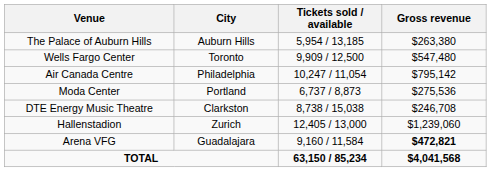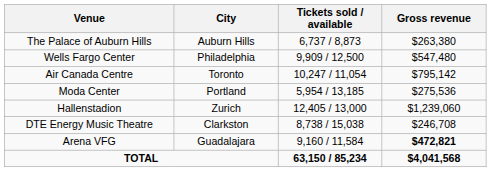 <table class="wikitable" style="text-align:center">
 <tr>
 <th style="width:250px;">Venue</th>
 <th style="width:150px;">City</th>
 <th style="width:150px;">Tickets sold / available</th>
 <th style="width:150px;">Gross revenue</th>
 </tr>
 <tr>
 <td>The Palace of Auburn Hills</td>
 <td>Auburn Hills</td>
-<td>5,954 / 13,185</td>
+<td>6,737 / 8,873</td>
 <td>$263,380</td>
 </tr>
 <tr>
 <td>Wells Fargo Center</td>
-<td>Toronto</td>
+<td>Philadelphia</td>
 <td>9,909 / 12,500</td>
 <td>$547,480</td>
 </tr>
 <tr>
 <td>Air Canada Centre</td>
-<td>Philadelphia</td>
+<td>Toronto</td>
 <td>10,247 / 11,054</td>
 <td>$795,142</td>
 </tr>
 <tr>
 <td>Moda Center</td>
 <td>Portland</td>
-<td>6,737 / 8,873</td>
+<td>5,954 / 13,185</td>
 <td>$275,536</td>
+</tr>
+<tr>
+<td>Hallenstadion</td>
+<td>Zurich</td>
+<td>12,405 / 13,000</td>
+<td>$1,239,060</td>
 </tr>
 <tr>
 <td>DTE Energy Music Theatre</td>
 <td>Clarkston</td>
 <td>8,738 / 15,038</td>
 <td>$246,708</td>
-</tr>
-<tr>
-<td>Hallenstadion</td>
-<td>Zurich</td>
-<td>12,405 / 13,000</td>
-<td>$1,239,060</td>
 </tr>
 <tr>
 <td>Arena VFG</td>
 <td>Guadalajara</td>
 <td>9,160 / 11,584</td>
 <td><strong>$472,821</strong></td>
 </tr>
 <tr>
 <td colspan="2"><strong>TOTAL</strong></td>
 <td><strong>63,150 / 85,234</strong></td>
 <td><strong>$4,041,568</strong></td>
 </tr>
 </table>
